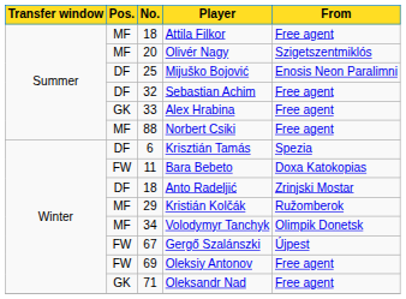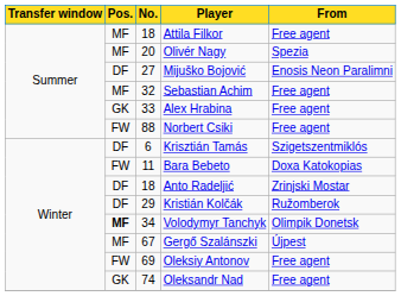 <table class="wikitable plainrowheaders sortable">
 <tr>
 <th style="background-color:#FFDD23;color:black;border:1px solid #007DCD">Transfer window</th>
 <th style="background-color:#FFDD23;color:black;border:1px solid #007DCD">Pos.</th>
 <th style="background-color:#FFDD23;color:black;border:1px solid #007DCD">No.</th>
 <th style="background-color:#FFDD23;color:black;border:1px solid #007DCD">Player</th>
 <th style="background-color:#FFDD23;color:black;border:1px solid #007DCD">From</th>
 </tr>
 <tr>
 <td rowspan="6" style="text-align:center;">Summer</td>
 <td style=text-align:center;>MF</td>
 <td style=text-align:center;>18</td>
 <td style=text-align:left;> <a href='#'>Attila Filkor</a></td>
 <td style=text-align:left;><a href='#'>Free agent</a></td>
 </tr>
 <tr>
 <td style=text-align:center;>MF</td>
 <td style=text-align:center;>20</td>
 <td style=text-align:left;> <a href='#'>Olivér Nagy</a></td>
-<td style=text-align:left;><a href='#'>Szigetszentmiklós</a></td>
+<td style=text-align:left;> <a href='#'>Spezia</a></td>
 </tr>
 <tr>
 <td style=text-align:center;>DF</td>
-<td style=text-align:center;>25</td>
+<td style=text-align:center;>27</td>
 <td style=text-alignleft;> <a href='#'>Mijuško Bojović</a></td>
 <td style=text-alignleft;> <a href='#'>Enosis Neon Paralimni</a></td>
 </tr>
 <tr>
-<td style=text-align:center;>DF</td>
+<td style=text-align:center;>MF</td>
 <td style=text-align:center;>32</td>
 <td style=text-align:left;> <a href='#'>Sebastian Achim</a></td>
 <td style=text-align:left;><a href='#'>Free agent</a></td>
 </tr>
 <tr>
 <td style=text-align:center;>GK</td>
 <td style=text-align:center;>33</td>
 <td style=text-align:left;> <a href='#'>Alex Hrabina</a></td>
 <td style=text-align:left;><a href='#'>Free agent</a></td>
 </tr>
 <tr>
-<td style=text-align:center;>MF</td>
+<td style=text-align:center;>FW</td>
 <td style=text-align:center;>88</td>
 <td style=text-align:left;> <a href='#'>Norbert Csiki</a></td>
 <td style=text-align:left;><a href='#'>Free agent</a></td>
 </tr>
 <tr>
 <td rowspan="8" style="text-align:center;">Winter</td>
 <td style=text-align:center;>DF</td>
 <td style=text-align:center;>6</td>
 <td style=text-align:left;> <a href='#'>Krisztián Tamás</a></td>
-<td style=text-align:left;> <a href='#'>Spezia</a></td>
+<td style=text-align:left;><a href='#'>Szigetszentmiklós</a></td>
 </tr>
 <tr>
 <td style=text-align:center;>FW</td>
 <td style=text-align:center;>11</td>
 <td style=text-align:left;> <a href='#'>Bara Bebeto</a></td>
 <td style=text-align:left;> <a href='#'>Doxa Katokopias</a></td>
 </tr>
 <tr>
 <td style=text-align:center;>DF</td>
 <td style=text-align:center;>18</td>
 <td style=text-align:left;> <a href='#'>Anto Radeljić</a></td>
 <td style=text-align:left;> <a href='#'>Zrinjski Mostar</a></td>
 </tr>
 <tr>
-<td style=text-align:center;>MF</td>
+<td style=text-align:center;>DF</td>
 <td style=text-align:center;>29</td>
 <td style=text-align:left;> <a href='#'>Kristián Kolčák</a></td>
 <td style=text-align:left;> <a href='#'>Ružomberok</a></td>
 </tr>
 <tr>
-<td style=text-align:center;>MF</td>
+<td style=text-align:center;><strong>MF</strong></td>
 <td style=text-align:center;>34</td>
 <td style=text-align:left;> <a href='#'>Volodymyr Tanchyk</a></td>
 <td style=text-align:left;> <a href='#'>Olimpik Donetsk</a></td>
 </tr>
 <tr>
-<td style=text-align:center;>FW</td>
+<td style=text-align:center;>MF</td>
 <td style=text-align:center;>67</td>
 <td style=text-align:left;> <a href='#'>Gergő Szalánszki</a></td>
 <td style=text-align:left;><a href='#'>Újpest</a></td>
 </tr>
 <tr>
 <td style=text-align:center;>FW</td>
 <td style=text-align:center;>69</td>
 <td style=text-align:left;> <a href='#'>Oleksiy Antonov</a></td>
 <td style=text-align:left;><a href='#'>Free agent</a></td>
 </tr>
 <tr>
 <td style=text-align:center;>GK</td>
-<td style=text-align:center;>71</td>
+<td style=text-align:center;>74</td>
 <td style=text-align:left;> <a href='#'>Oleksandr Nad</a></td>
 <td style=text-align:left;><a href='#'>Free agent</a></td>
 </tr>
 <tr>
 </tr>
 </table>
